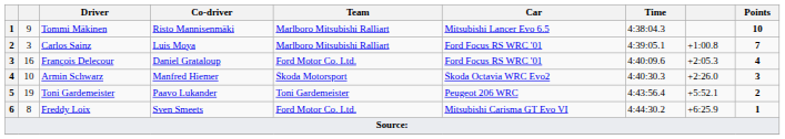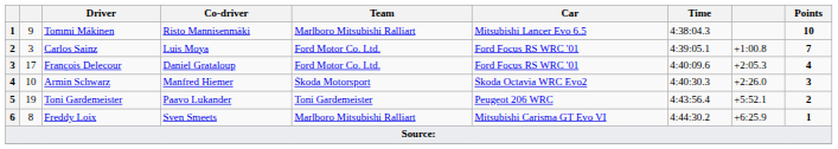 <table class="wikitable" width=85% style="font-size: 85%;">
 <tr>
 <th></th>
 <th></th>
 <th>Driver</th>
 <th>Co-driver</th>
 <th>Team</th>
 <th>Car</th>
 <th>Time</th>
 <th></th>
 <th>Points</th>
 </tr>
 <tr>
 <th>1</th>
 <td align="center">9</td>
 <td> <a href='#'>Tommi Mäkinen</a></td>
 <td> <a href='#'>Risto Mannisenmäki</a></td>
 <td> <a href='#'>Marlboro Mitsubishi Ralliart</a></td>
 <td><a href='#'>Mitsubishi Lancer Evo 6.5</a></td>
 <td>4:38:04.3</td>
 <td></td>
 <td align="center"><strong>10</strong></td>
 </tr>
 <tr>
 <th>2</th>
 <td align="center">3</td>
 <td> <a href='#'>Carlos Sainz</a></td>
 <td> <a href='#'>Luis Moya</a></td>
-<td> <a href='#'>Marlboro Mitsubishi Ralliart</a></td>
+<td> <a href='#'>Ford Motor Co. Ltd.</a></td>
 <td><a href='#'>Ford Focus RS WRC '01</a></td>
 <td>4:39:05.1</td>
 <td>+1:00.8</td>
 <td align="center"><strong>7</strong></td>
 </tr>
 <tr>
 <th>3</th>
-<td align="center">16</td>
+<td align="center">17</td>
 <td> <a href='#'>François Delecour</a></td>
 <td> <a href='#'>Daniel Grataloup</a></td>
 <td> <a href='#'>Ford Motor Co. Ltd.</a></td>
 <td><a href='#'>Ford Focus RS WRC '01</a></td>
 <td>4:40:09.6</td>
 <td>+2:05.3</td>
 <td align="center"><strong>4</strong></td>
 </tr>
 <tr>
 <th>4</th>
 <td align="center">10</td>
 <td> <a href='#'>Armin Schwarz</a></td>
 <td> <a href='#'>Manfred Hiemer</a></td>
 <td> <a href='#'>Škoda Motorsport</a></td>
 <td><a href='#'>Škoda Octavia WRC Evo2</a></td>
 <td>4:40:30.3</td>
 <td>+2:26.0</td>
 <td align="center"><strong>3</strong></td>
 </tr>
 <tr>
 <th>5</th>
 <td align="center">19</td>
 <td> <a href='#'>Toni Gardemeister</a></td>
 <td> <a href='#'>Paavo Lukander</a></td>
 <td> <a href='#'>Toni Gardemeister</a></td>
 <td><a href='#'>Peugeot 206 WRC</a></td>
 <td>4:43:56.4</td>
 <td>+5:52.1</td>
 <td align="center"><strong>2</strong></td>
 </tr>
 <tr>
 <th>6</th>
 <td align="center">8</td>
 <td> <a href='#'>Freddy Loix</a></td>
 <td> <a href='#'>Sven Smeets</a></td>
-<td> <a href='#'>Ford Motor Co. Ltd.</a></td>
+<td> <a href='#'>Marlboro Mitsubishi Ralliart</a></td>
 <td><a href='#'>Mitsubishi Carisma GT Evo VI</a></td>
 <td>4:44:30.2</td>
 <td>+6:25.9</td>
 <td align="center"><strong>1</strong></td>
 </tr>
 <tr>
 <td style="background-color:#EAECF0; text-align:center" colspan="9"><strong>Source:</strong></td>
 </tr>
 <tr>
 </tr>
 </table>
